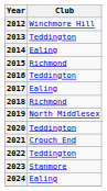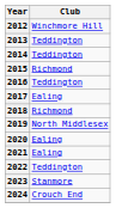 <table class="wikitable" style="font-size:85%">
 <tr>
 <th>Year</th>
 <th>Club</th>
 </tr>
 <tr>
 <th scope="row">2012</th>
 <td><a href='#'>Winchmore Hill</a></td>
 </tr>
 <tr>
 <th scope="row">2013</th>
 <td><a href='#'>Teddington</a></td>
 </tr>
 <tr>
 <th scope="row">2014</th>
-<td><a href='#'>Ealing</a></td>
+<td><a href='#'>Teddington</a></td>
 </tr>
 <tr>
 <th scope="row">2015</th>
 <td><a href='#'>Richmond</a></td>
 </tr>
 <tr>
 <th scope="row">2016</th>
 <td><a href='#'>Teddington</a></td>
 </tr>
 <tr>
 <th scope="row">2017</th>
 <td><a href='#'>Ealing</a></td>
 </tr>
 <tr>
 <th scope="row">2018</th>
 <td><a href='#'>Richmond</a></td>
 </tr>
 <tr>
 <th scope="row">2019</th>
 <td><a href='#'>North Middlesex</a></td>
 </tr>
 <tr>
 <th scope="row">2020</th>
-<td><a href='#'>Teddington</a></td>
+<td><a href='#'>Ealing</a></td>
 </tr>
 <tr>
 <th scope="row">2021</th>
-<td><a href='#'>Crouch End</a></td>
+<td><a href='#'>Ealing</a></td>
 </tr>
 <tr>
 <th scope="row">2022</th>
 <td><a href='#'>Teddington</a></td>
 </tr>
 <tr>
 <th scope="row">2023</th>
 <td><a href='#'>Stanmore</a></td>
 </tr>
 <tr>
 <th scope="row">2024</th>
-<td><a href='#'>Ealing</a></td>
+<td><a href='#'>Crouch End</a></td>
 </tr>
 <tr>
 </tr>
 </table>
